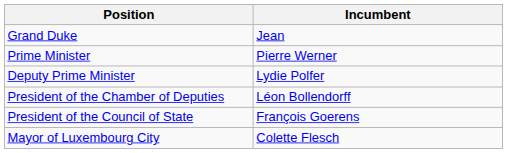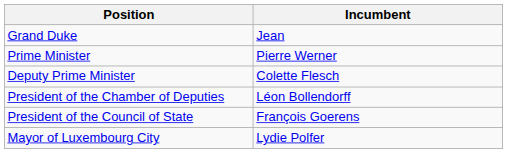 <table class="wikitable">
 <tr>
 <th width="300">Position</th>
 <th width="300">Incumbent</th>
 </tr>
 <tr>
 <td><a href='#'>Grand Duke</a></td>
 <td><a href='#'>Jean</a></td>
 </tr>
 <tr>
 <td><a href='#'>Prime Minister</a></td>
 <td><a href='#'>Pierre Werner</a></td>
 </tr>
 <tr>
 <td><a href='#'>Deputy Prime Minister</a></td>
-<td><a href='#'>Lydie Polfer</a></td>
+<td><a href='#'>Colette Flesch</a></td>
 </tr>
 <tr>
 <td><a href='#'>President of the Chamber of Deputies</a></td>
 <td><a href='#'>Léon Bollendorff</a></td>
 </tr>
 <tr>
 <td><a href='#'>President of the Council of State</a></td>
 <td><a href='#'>François Goerens</a></td>
 </tr>
 <tr>
 <td><a href='#'>Mayor of Luxembourg City</a></td>
-<td><a href='#'>Colette Flesch</a></td>
+<td><a href='#'>Lydie Polfer</a></td>
 </tr>
 </table>
